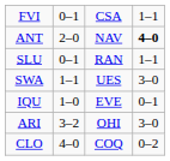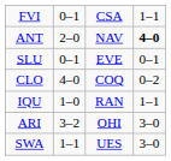 <table class="wikitable" style="text-align:center; float:left; margin-right:1em;">
 <tr>
 <td width="50"><a href='#'>FVI</a></td>
 <td width="30">0–1</td>
 <td width="50"><a href='#'>CSA</a></td>
 <td width="30">1–1</td>
 </tr>
 <tr>
 <td width="50"><a href='#'>ANT</a></td>
 <td width="30">2–0</td>
 <td width="50"><a href='#'>NAV</a></td>
 <td width="30"><strong>4–0</strong></td>
 </tr>
 <tr>
 <td width="50"><a href='#'>SLU</a></td>
 <td width="30">0–1</td>
-<td width="50"><a href='#'>RAN</a></td>
-<td width="30">1–1</td>
+<td width="50"><a href='#'>EVE</a></td>
+<td width="30">0–1</td>
 </tr>
 <tr>
-<td width="50"><a href='#'>SWA</a></td>
-<td width="30">1–1</td>
-<td width="50"><a href='#'>UES</a></td>
-<td width="30">3–0</td>
+<td width="50"><a href='#'>CLO</a></td>
+<td width="30">4–0</td>
+<td width="50"><a href='#'>COQ</a></td>
+<td width="30">0–2</td>
 </tr>
 <tr>
 <td width="50"><a href='#'>IQU</a></td>
 <td width="30">1–0</td>
-<td width="50"><a href='#'>EVE</a></td>
-<td width="30">0–1</td>
+<td width="50"><a href='#'>RAN</a></td>
+<td width="30">1–1</td>
 </tr>
 <tr>
 <td width="50"><a href='#'>ARI</a></td>
 <td width="30">3–2</td>
 <td width="50"><a href='#'>OHI</a></td>
 <td width="30">3–0</td>
 </tr>
 <tr>
-<td width="50"><a href='#'>CLO</a></td>
-<td width="30">4–0</td>
-<td width="50"><a href='#'>COQ</a></td>
-<td width="30">0–2</td>
+<td width="50"><a href='#'>SWA</a></td>
+<td width="30">1–1</td>
+<td width="50"><a href='#'>UES</a></td>
+<td width="30">3–0</td>
 </tr>
 </table>
